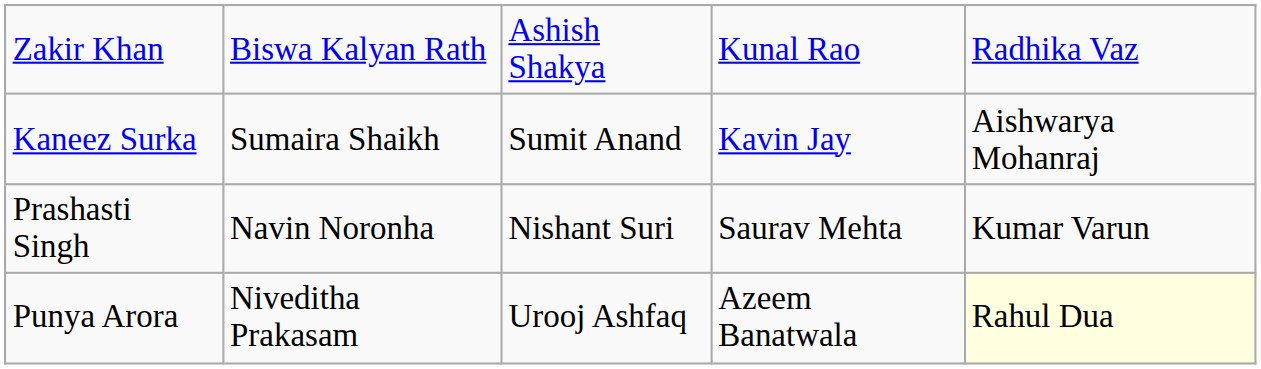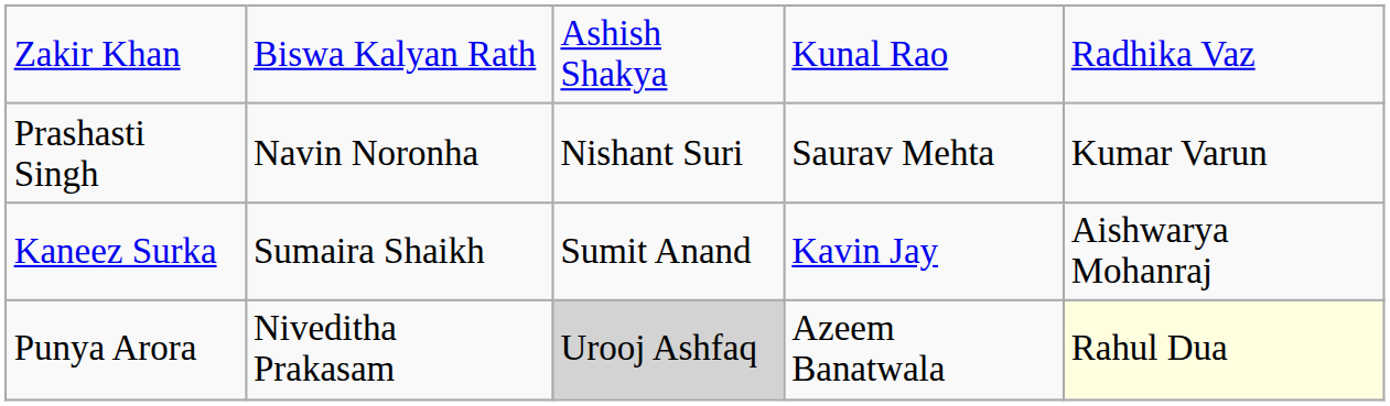 <table class="wikitable mw-collapsible mw-collapsed">
 <tr>
 <td><a href='#'>Zakir Khan</a></td>
 <td><a href='#'>Biswa Kalyan Rath</a></td>
 <td><a href='#'>Ashish Shakya</a></td>
 <td><a href='#'>Kunal Rao</a></td>
 <td><a href='#'>Radhika Vaz</a></td>
 </tr>
 <tr>
+<td>Prashasti Singh</td>
+<td>Navin Noronha</td>
+<td>Nishant Suri</td>
+<td>Saurav Mehta</td>
+<td>Kumar Varun</td>
+</tr>
+<tr>
 <td><a href='#'>Kaneez Surka</a></td>
 <td>Sumaira Shaikh</td>
 <td>Sumit Anand</td>
 <td><a href='#'>Kavin Jay</a></td>
 <td>Aishwarya Mohanraj</td>
 </tr>
 <tr>
-<td>Prashasti Singh</td>
-<td>Navin Noronha</td>
-<td>Nishant Suri</td>
-<td>Saurav Mehta</td>
-<td>Kumar Varun</td>
-</tr>
-<tr>
 <td>Punya Arora</td>
 <td>Niveditha Prakasam</td>
-<td>Urooj Ashfaq</td>
+<td style="background: lightgrey;">Urooj Ashfaq</td>
 <td>Azeem Banatwala</td>
 <td style="background: lightyellow;">Rahul Dua</td>
 </tr>
 </table>
